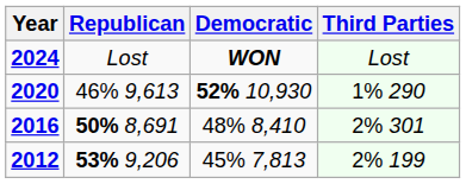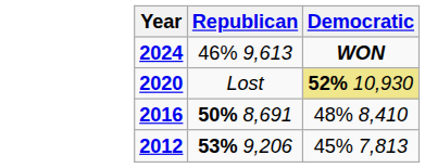 <table class="wikitable" style="float:right; font-size: 95%;">
 <tr>
 <th>Year</th>
 <th><a href='#'>Republican</a></th>
 <th><a href='#'>Democratic</a></th>
-<th><a href='#'>Third Parties</a></th>
 </tr>
 <tr>
 <td style="text-align:center;" ><strong><a href='#'>2024</a></strong></td>
-<td style="text-align:center;" ><em>Lost</em></td>
+<td style="text-align:center;" >46% <em>9,613</em></td>
 <td style="text-align:center;" ><strong><em>WON</em></strong></td>
-<td style="text-align:center; background:honeyDew;"><em>Lost</em></td>
 </tr>
 <tr>
 <td style="text-align:center;" ><strong><a href='#'>2020</a></strong></td>
-<td style="text-align:center;" >46% <em>9,613</em></td>
-<td style="text-align:center;" ><strong>52%</strong> <em>10,930</em></td>
-<td style="text-align:center; background:honeyDew;">1% <em>290</em></td>
+<td style="text-align:center;" ><em>Lost</em></td>
+<td style="background: khaki; text-align:center;" ><strong>52%</strong> <em>10,930</em></td>
 </tr>
 <tr>
 <td style="text-align:center;" ><strong><a href='#'>2016</a></strong></td>
 <td style="text-align:center;" ><strong>50%</strong> <em>8,691</em></td>
 <td style="text-align:center;" >48% <em>8,410</em></td>
-<td style="text-align:center; background:honeyDew;">2% <em>301</em></td>
 </tr>
 <tr>
 <td style="text-align:center;" ><strong><a href='#'>2012</a></strong></td>
 <td style="text-align:center;" ><strong>53%</strong> <em>9,206</em></td>
 <td style="text-align:center;" >45% <em>7,813</em></td>
-<td style="text-align:center; background:honeyDew;">2% <em>199</em></td>
 </tr>
 </table>
